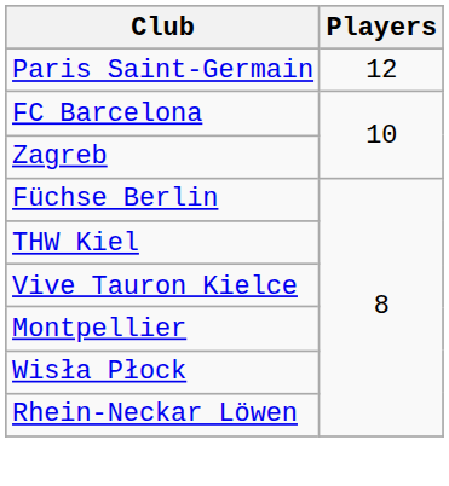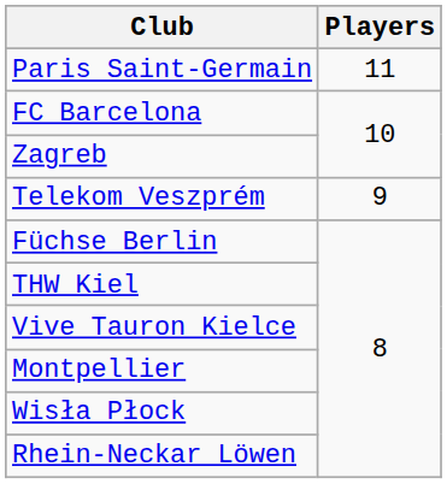 <table class="wikitable sortable">
 <tr>
 <th>Club</th>
 <th>Players</th>
 </tr>
 <tr>
 <td> <a href='#'>Paris Saint-Germain</a></td>
-<td align=center>12</td>
+<td align=center>11</td>
 </tr>
 <tr>
 <td> <a href='#'>FC Barcelona</a></td>
 <td rowspan=2; align=center>10</td>
 </tr>
 <tr>
 <td> <a href='#'>Zagreb</a></td>
+</tr>
+<tr>
+<td> <a href='#'>Telekom Veszprém</a></td>
+<td align=center>9</td>
 </tr>
 <tr>
 <td> <a href='#'>Füchse Berlin</a></td>
 <td rowspan=6; align=center>8</td>
 </tr>
 <tr>
 <td> <a href='#'>THW Kiel</a></td>
 </tr>
 <tr>
 <td> <a href='#'>Vive Tauron Kielce</a></td>
 </tr>
 <tr>
 <td> <a href='#'>Montpellier</a></td>
 </tr>
 <tr>
 <td> <a href='#'>Wisła Płock</a></td>
 </tr>
 <tr>
 <td> <a href='#'>Rhein-Neckar Löwen</a></td>
 </tr>
 </table>
